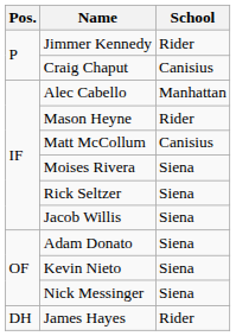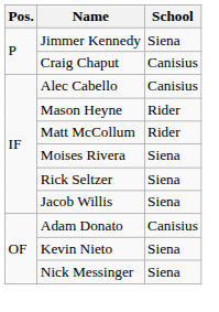 <table class=wikitable>
 <tr>
 <th>Pos.</th>
 <th>Name</th>
 <th>School</th>
 </tr>
 <tr>
 <td rowspan=2>P</td>
 <td>Jimmer Kennedy</td>
-<td>Rider</td>
+<td>Siena</td>
 </tr>
 <tr>
 <td>Craig Chaput</td>
 <td>Canisius</td>
 </tr>
 <tr>
 <td rowspan=6>IF</td>
 <td>Alec Cabello</td>
-<td>Manhattan</td>
+<td>Canisius</td>
 </tr>
 <tr>
 <td>Mason Heyne</td>
 <td>Rider</td>
 </tr>
 <tr>
 <td>Matt McCollum</td>
-<td>Canisius</td>
+<td>Rider</td>
 </tr>
 <tr>
 <td>Moises Rivera</td>
 <td>Siena</td>
 </tr>
 <tr>
 <td>Rick Seltzer</td>
 <td>Siena</td>
 </tr>
 <tr>
 <td>Jacob Willis</td>
 <td>Siena</td>
 </tr>
 <tr>
 <td rowspan=3>OF</td>
 <td>Adam Donato</td>
-<td>Siena</td>
+<td>Canisius</td>
 </tr>
 <tr>
 <td>Kevin Nieto</td>
 <td>Siena</td>
 </tr>
 <tr>
 <td>Nick Messinger</td>
 <td>Siena</td>
 </tr>
-<tr>
-<td>DH</td>
-<td>James Hayes</td>
-<td>Rider</td>
-</tr>
 </table>
